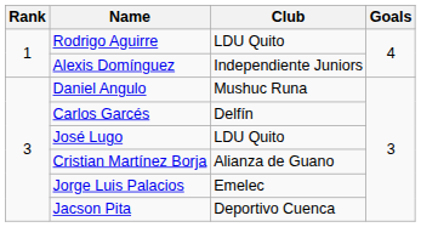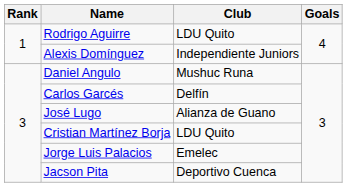 <table class="wikitable" border="1">
 <tr>
 <th>Rank</th>
 <th>Name</th>
 <th>Club</th>
 <th>Goals</th>
 </tr>
 <tr>
 <td rowspan=2 align=center>1</td>
 <td> <a href='#'>Rodrigo Aguirre</a></td>
 <td>LDU Quito</td>
 <td rowspan=2 align=center>4</td>
 </tr>
 <tr>
 <td> <a href='#'>Alexis Domínguez</a></td>
 <td>Independiente Juniors</td>
 </tr>
 <tr>
 <td rowspan=6 align=center>3</td>
 <td> <a href='#'>Daniel Angulo</a></td>
 <td>Mushuc Runa</td>
 <td rowspan=6 align=center>3</td>
 </tr>
 <tr>
 <td> <a href='#'>Carlos Garcés</a></td>
 <td>Delfín</td>
 </tr>
 <tr>
 <td> <a href='#'>José Lugo</a></td>
-<td>LDU Quito</td>
+<td>Alianza de Guano</td>
 </tr>
 <tr>
 <td> <a href='#'>Cristian Martínez Borja</a></td>
-<td>Alianza de Guano</td>
+<td>LDU Quito</td>
 </tr>
 <tr>
 <td> <a href='#'>Jorge Luis Palacios</a></td>
 <td>Emelec</td>
 </tr>
 <tr>
 <td> <a href='#'>Jacson Pita</a></td>
 <td>Deportivo Cuenca</td>
 </tr>
 </table>
